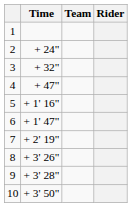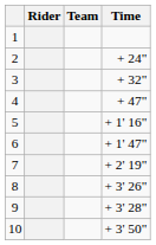 <table class="wikitable plainrowheaders">
 <tr>
 <th></th>
+<th>Rider</th>
+<th>Team</th>
 <th>Time</th>
-<th>Team</th>
-<th>Rider</th>
 </tr>
 <tr>
 <td style="text-align:center;">1</td>
+<th scope="row"> </th>
+<td></td>
 <td style="text-align:right;"><strong></strong></td>
-<td></td>
-<th scope="row"> </th>
 </tr>
 <tr>
 <td style="text-align:center;">2</td>
+<th scope="row"></th>
+<td></td>
 <td style="text-align:right;">+ 24"</td>
-<td></td>
-<th scope="row"></th>
 </tr>
 <tr>
 <td style="text-align:center;">3</td>
+<th scope="row"></th>
+<td></td>
 <td style="text-align:right;">+ 32"</td>
-<td></td>
-<th scope="row"></th>
 </tr>
 <tr>
 <td style="text-align:center;">4</td>
+<th scope="row"></th>
+<td></td>
 <td style="text-align:right;">+ 47"</td>
-<td></td>
-<th scope="row"></th>
 </tr>
 <tr>
 <td style="text-align:center;">5</td>
+<th scope="row"></th>
+<td></td>
 <td style="text-align:right;">+ 1' 16"</td>
-<td></td>
-<th scope="row"></th>
 </tr>
 <tr>
 <td style="text-align:center;">6</td>
+<th scope="row"> </th>
+<td></td>
 <td style="text-align:right;">+ 1' 47"</td>
-<td></td>
-<th scope="row"> </th>
 </tr>
 <tr>
 <td style="text-align:center;">7</td>
+<th scope="row"></th>
+<td></td>
 <td style="text-align:right;">+ 2' 19"</td>
-<td></td>
-<th scope="row"></th>
 </tr>
 <tr>
 <td style="text-align:center;">8</td>
+<th scope="row"></th>
+<td></td>
 <td style="text-align:right;">+ 3' 26"</td>
-<td></td>
-<th scope="row"></th>
 </tr>
 <tr>
 <td style="text-align:center;">9</td>
+<th scope="row"></th>
+<td></td>
 <td style="text-align:right;">+ 3' 28"</td>
-<td></td>
-<th scope="row"></th>
 </tr>
 <tr>
 <td style="text-align:center;">10</td>
+<th scope="row"> </th>
+<td></td>
 <td style="text-align:right;">+ 3' 50"</td>
-<td></td>
-<th scope="row"> </th>
 </tr>
 </table>
